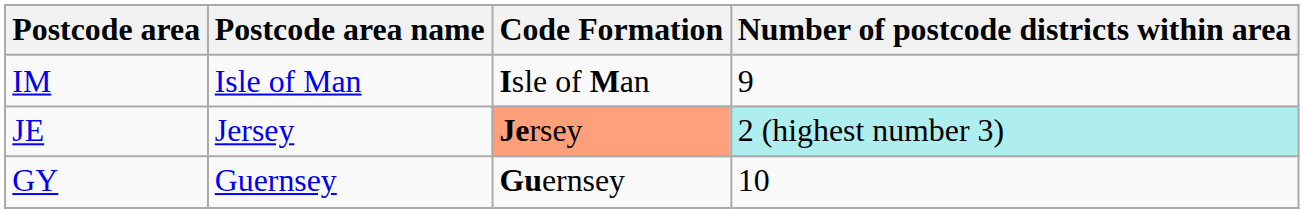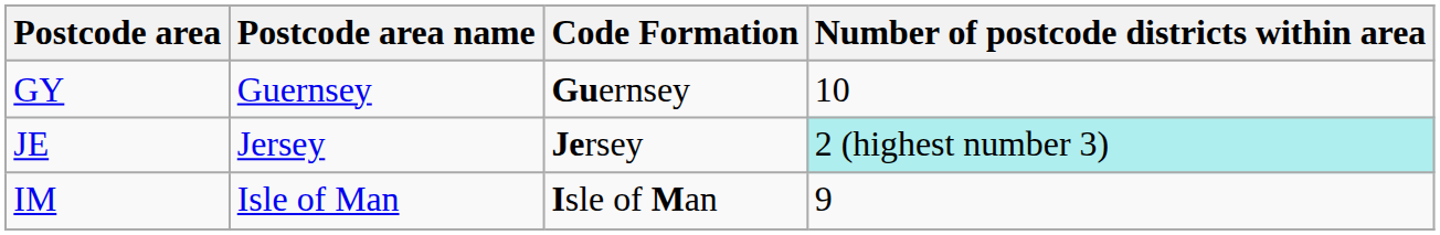 <table class="wikitable sortable">
 <tr>
 <th>Postcode area</th>
 <th>Postcode area name</th>
 <th>Code Formation</th>
 <th>Number of postcode districts within area</th>
 </tr>
 <tr>
+<td><a href='#'>GY</a></td>
+<td><a href='#'>Guernsey</a></td>
+<td><strong>Gu</strong>ernsey</td>
+<td>10</td>
+</tr>
+<tr>
+<td><a href='#'>JE</a></td>
+<td><a href='#'>Jersey</a></td>
+<td><strong>Je</strong>rsey</td>
+<td style="background: paleturquoise;">2 (highest number 3)</td>
+</tr>
+<tr>
 <td><a href='#'>IM</a></td>
 <td><a href='#'>Isle of Man</a></td>
 <td><strong>I</strong>sle of <strong>M</strong>an</td>
 <td>9</td>
 </tr>
-<tr>
-<td><a href='#'>JE</a></td>
-<td><a href='#'>Jersey</a></td>
-<td style="background: lightsalmon;"><strong>Je</strong>rsey</td>
-<td style="background: paleturquoise;">2 (highest number 3)</td>
-</tr>
-<tr>
-<td><a href='#'>GY</a></td>
-<td><a href='#'>Guernsey</a></td>
-<td><strong>Gu</strong>ernsey</td>
-<td>10</td>
-</tr>
 </table>
